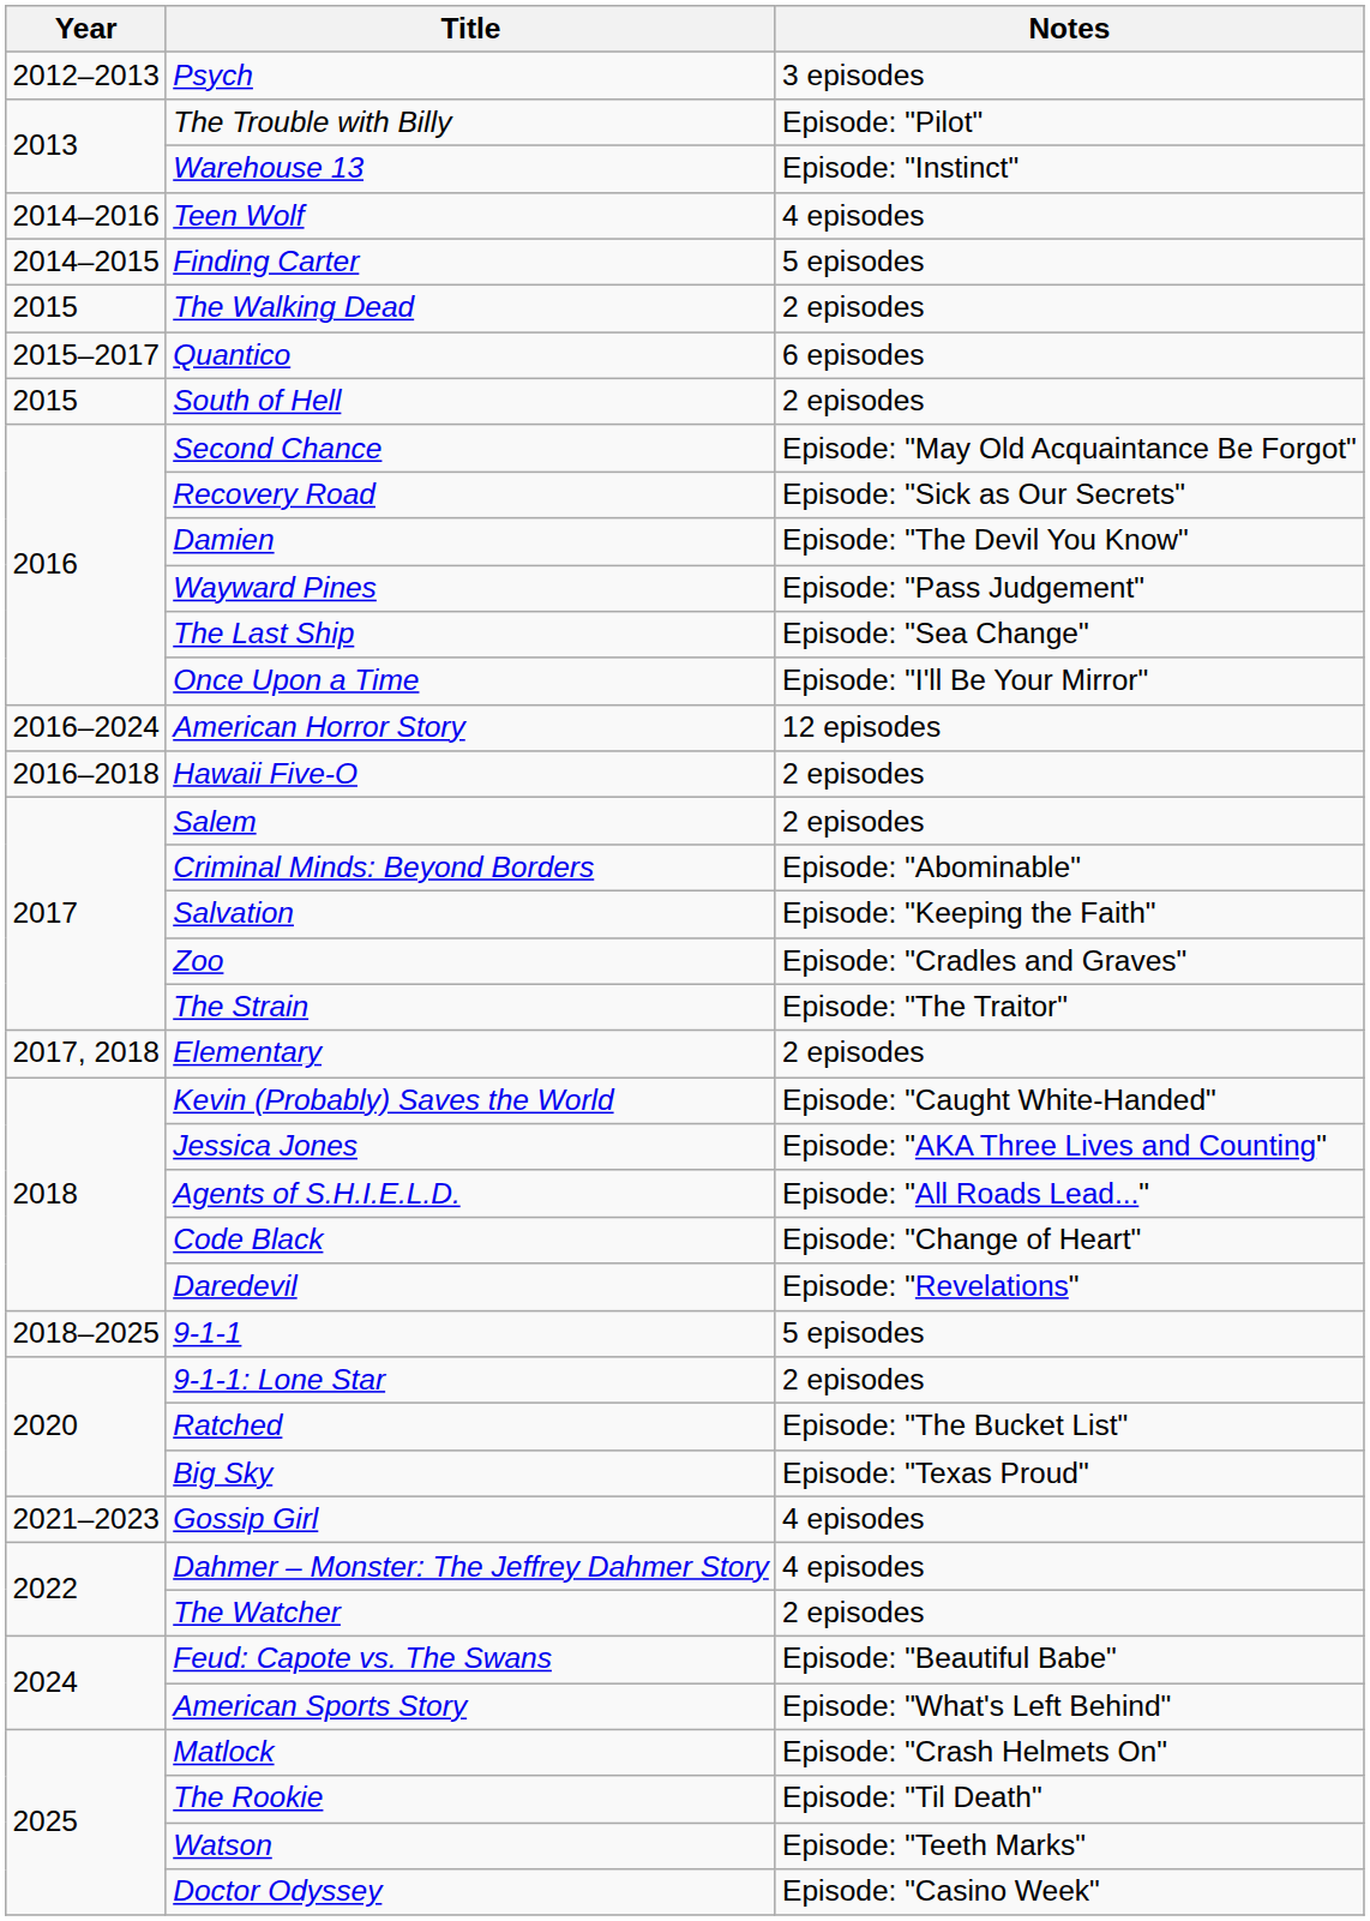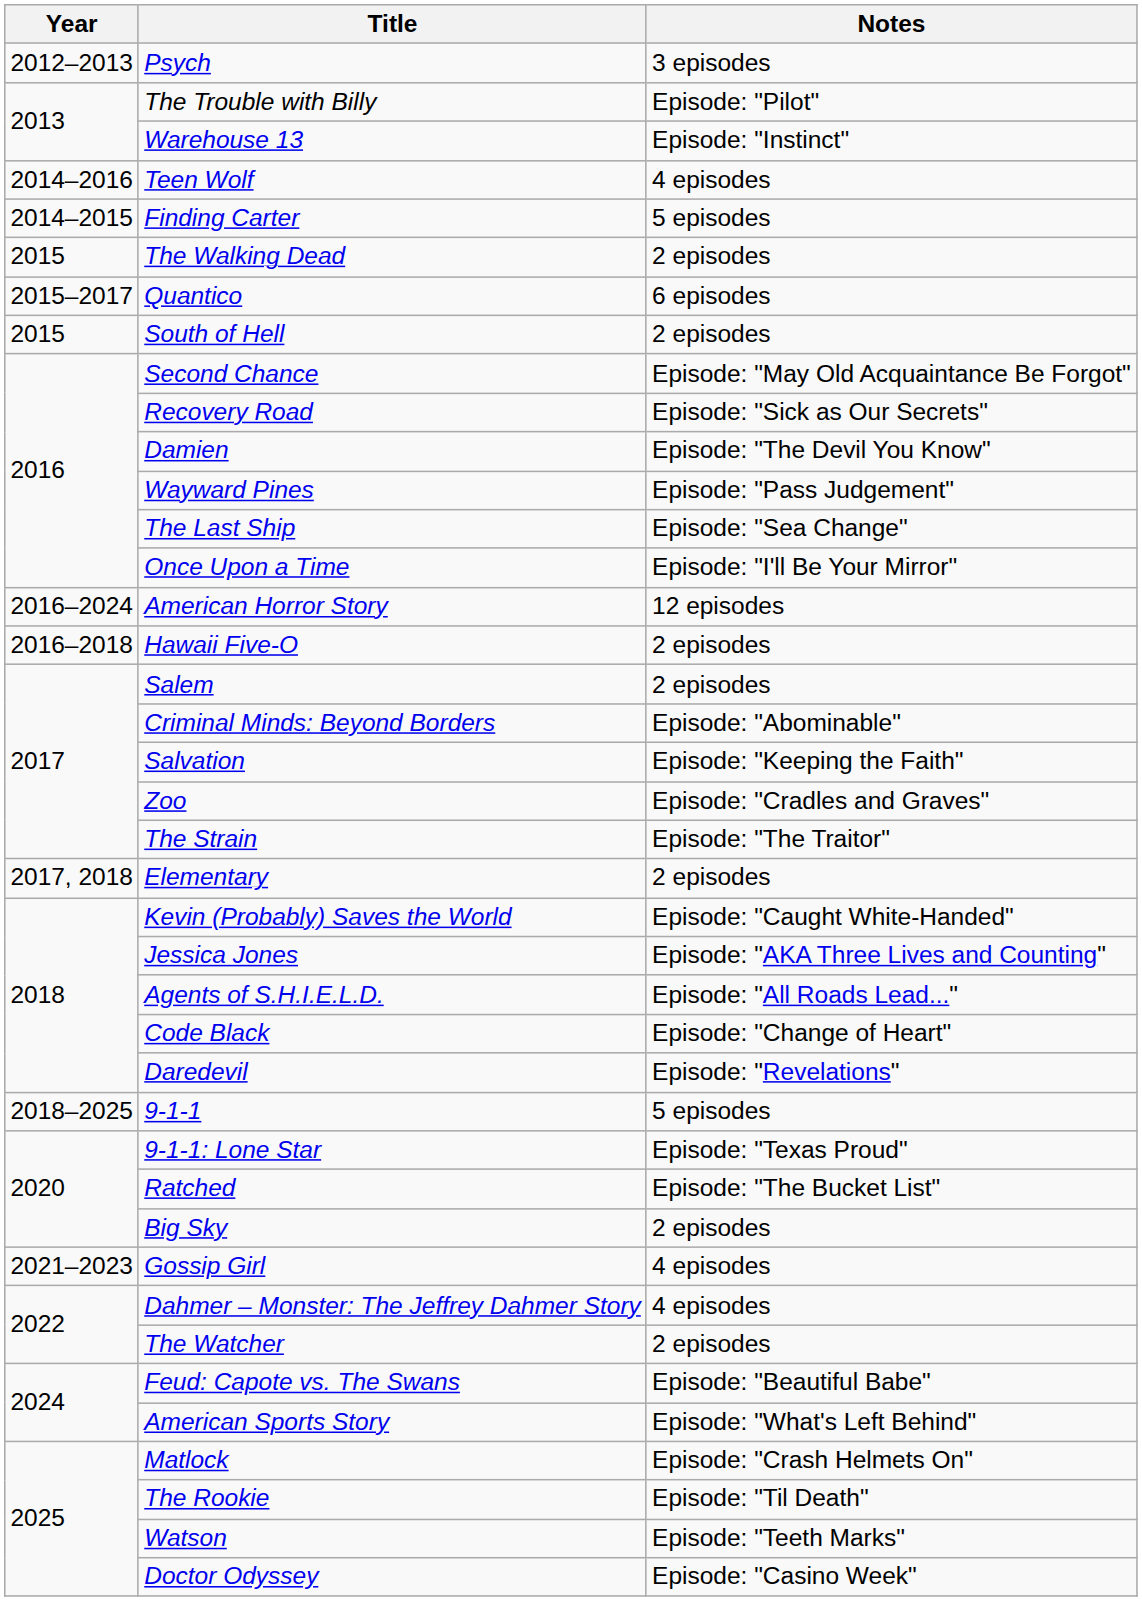 <table class="wikitable sortable">
 <tr>
 <th>Year</th>
 <th>Title</th>
 <th class=unsortable>Notes</th>
 </tr>
 <tr>
 <td>2012–2013</td>
 <td><em><a href='#'>Psych</a></em></td>
 <td>3 episodes</td>
 </tr>
 <tr>
 <td rowspan=2>2013</td>
 <td><em>The Trouble with Billy</em></td>
 <td>Episode: "Pilot"</td>
 </tr>
 <tr>
 <td><em><a href='#'>Warehouse 13</a></em></td>
 <td>Episode: "Instinct"</td>
 </tr>
 <tr>
 <td>2014–2016</td>
 <td><em><a href='#'>Teen Wolf</a></em></td>
 <td>4 episodes</td>
 </tr>
 <tr>
 <td>2014–2015</td>
 <td><em><a href='#'>Finding Carter</a></em></td>
 <td>5 episodes</td>
 </tr>
 <tr>
 <td>2015</td>
 <td><em><a href='#'>The Walking Dead</a></em></td>
 <td>2 episodes</td>
 </tr>
 <tr>
 <td>2015–2017</td>
 <td><em><a href='#'>Quantico</a></em></td>
 <td>6 episodes</td>
 </tr>
 <tr>
 <td>2015</td>
 <td><em><a href='#'>South of Hell</a></em></td>
 <td>2 episodes</td>
 </tr>
 <tr>
 <td rowspan=6>2016</td>
 <td><em><a href='#'>Second Chance</a></em></td>
 <td>Episode: "May Old Acquaintance Be Forgot"</td>
 </tr>
 <tr>
 <td><em><a href='#'>Recovery Road</a></em></td>
 <td>Episode: "Sick as Our Secrets"</td>
 </tr>
 <tr>
 <td><em><a href='#'>Damien</a></em></td>
 <td>Episode: "The Devil You Know"</td>
 </tr>
 <tr>
 <td><em><a href='#'>Wayward Pines</a></em></td>
 <td>Episode: "Pass Judgement"</td>
 </tr>
 <tr>
 <td><em><a href='#'>The Last Ship</a></em></td>
 <td>Episode: "Sea Change"</td>
 </tr>
 <tr>
 <td><em><a href='#'>Once Upon a Time</a></em></td>
 <td>Episode: "I'll Be Your Mirror"</td>
 </tr>
 <tr>
 <td>2016–2024</td>
 <td><em><a href='#'>American Horror Story</a></em></td>
 <td>12 episodes</td>
 </tr>
 <tr>
 <td>2016–2018</td>
 <td><em><a href='#'>Hawaii Five-O</a></em></td>
 <td>2 episodes</td>
 </tr>
 <tr>
 <td rowspan=5>2017</td>
 <td><em><a href='#'>Salem</a></em></td>
 <td>2 episodes</td>
 </tr>
 <tr>
 <td><em><a href='#'>Criminal Minds: Beyond Borders</a></em></td>
 <td>Episode: "Abominable"</td>
 </tr>
 <tr>
 <td><em><a href='#'>Salvation</a></em></td>
 <td>Episode: "Keeping the Faith"</td>
 </tr>
 <tr>
 <td><em><a href='#'>Zoo</a></em></td>
 <td>Episode: "Cradles and Graves"</td>
 </tr>
 <tr>
 <td><em><a href='#'>The Strain</a></em></td>
 <td>Episode: "The Traitor"</td>
 </tr>
 <tr>
 <td>2017, 2018</td>
 <td><em><a href='#'>Elementary</a></em></td>
 <td>2 episodes</td>
 </tr>
 <tr>
 <td rowspan=5>2018</td>
 <td><em><a href='#'>Kevin (Probably) Saves the World</a></em></td>
 <td>Episode: "Caught White-Handed"</td>
 </tr>
 <tr>
 <td><em><a href='#'>Jessica Jones</a></em></td>
 <td>Episode: "<a href='#'>AKA Three Lives and Counting</a>"</td>
 </tr>
 <tr>
 <td><em><a href='#'>Agents of S.H.I.E.L.D.</a></em></td>
 <td>Episode: "<a href='#'>All Roads Lead...</a>"</td>
 </tr>
 <tr>
 <td><em><a href='#'>Code Black</a></em></td>
 <td>Episode: "Change of Heart"</td>
 </tr>
 <tr>
 <td><em><a href='#'>Daredevil</a></em></td>
 <td>Episode: "<a href='#'>Revelations</a>"</td>
 </tr>
 <tr>
 <td>2018–2025</td>
 <td><em><a href='#'>9-1-1</a></em></td>
 <td>5 episodes</td>
 </tr>
 <tr>
 <td rowspan=3>2020</td>
 <td><em><a href='#'>9-1-1: Lone Star</a></em></td>
-<td>2 episodes</td>
+<td>Episode: "Texas Proud"</td>
 </tr>
 <tr>
 <td><em><a href='#'>Ratched</a></em></td>
 <td>Episode: "The Bucket List"</td>
 </tr>
 <tr>
 <td><em><a href='#'>Big Sky</a></em></td>
-<td>Episode: "Texas Proud"</td>
+<td>2 episodes</td>
 </tr>
 <tr>
 <td>2021–2023</td>
 <td><em><a href='#'>Gossip Girl</a></em></td>
 <td>4 episodes </td>
 </tr>
 <tr>
 <td rowspan=2>2022</td>
 <td><em><a href='#'>Dahmer – Monster: The Jeffrey Dahmer Story</a></em></td>
 <td>4 episodes</td>
 </tr>
 <tr>
 <td><em><a href='#'>The Watcher</a></em></td>
 <td>2 episodes</td>
 </tr>
 <tr>
 <td rowspan=2>2024</td>
 <td><em><a href='#'>Feud: Capote vs. The Swans</a></em></td>
 <td>Episode: "Beautiful Babe"</td>
 </tr>
 <tr>
 <td><em><a href='#'>American Sports Story</a></em></td>
 <td>Episode: "What's Left Behind"</td>
 </tr>
 <tr>
 <td rowspan=4>2025</td>
 <td><em><a href='#'>Matlock</a></em></td>
 <td>Episode: "Crash Helmets On"</td>
 </tr>
 <tr>
 <td><em><a href='#'>The Rookie</a></em></td>
 <td>Episode: "Til Death"</td>
 </tr>
 <tr>
 <td><em><a href='#'>Watson</a></em></td>
 <td>Episode: "Teeth Marks"</td>
 </tr>
 <tr>
 <td><em><a href='#'>Doctor Odyssey</a></em></td>
 <td>Episode: "Casino Week"</td>
 </tr>
 </table>
